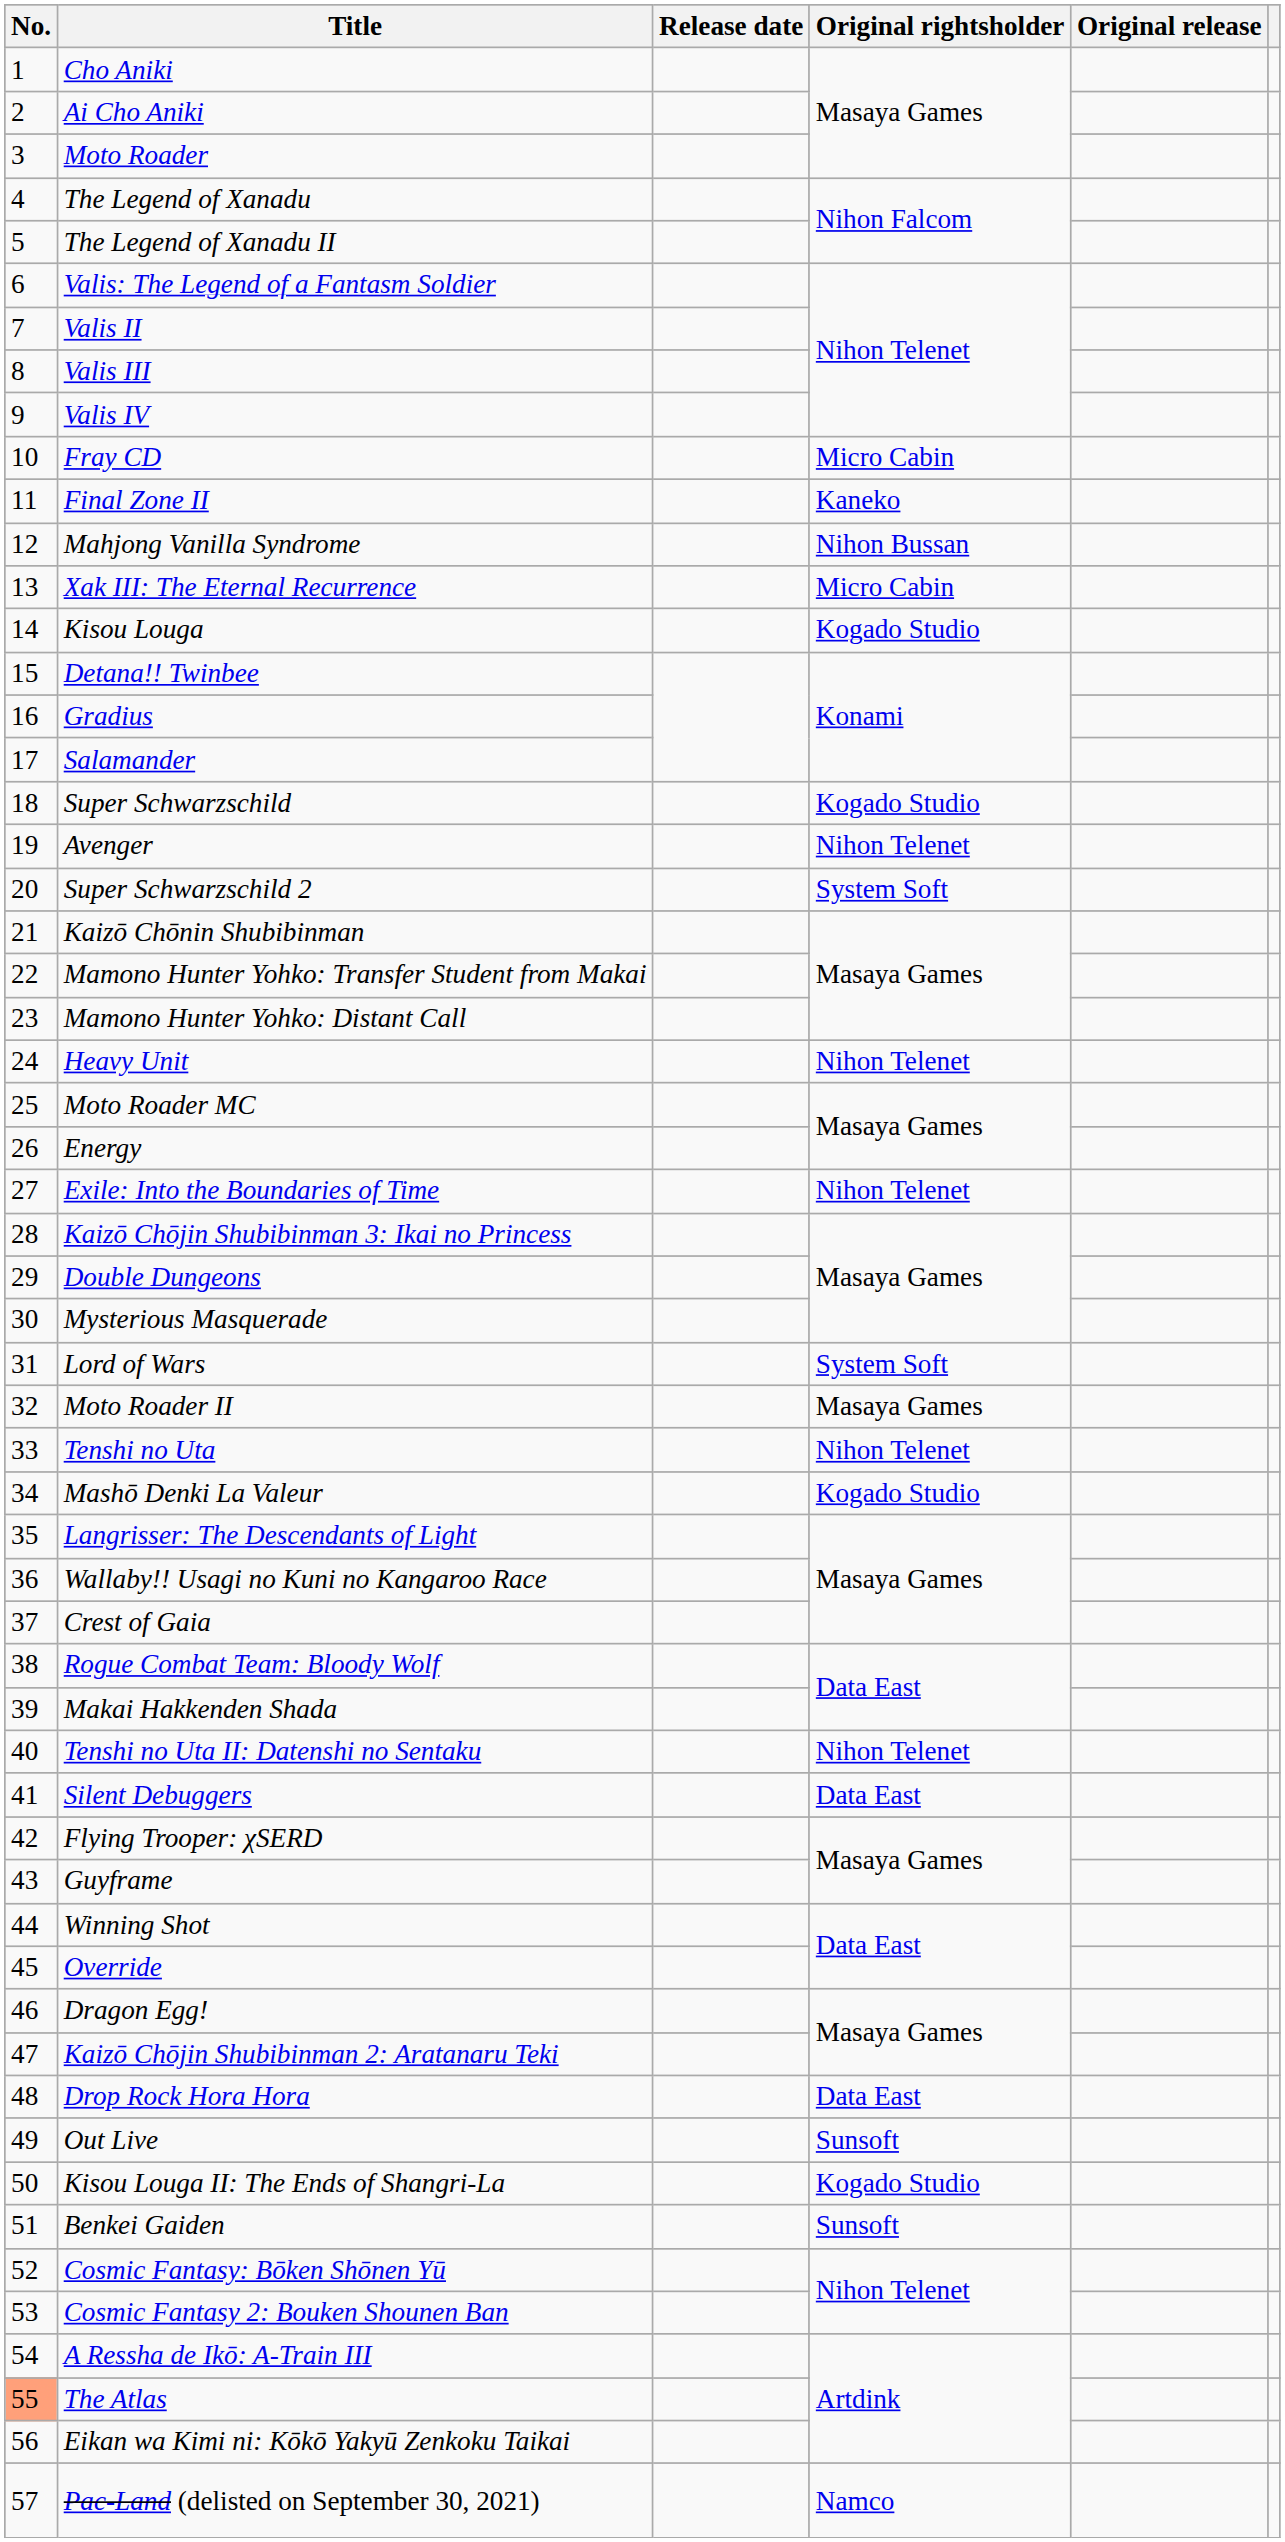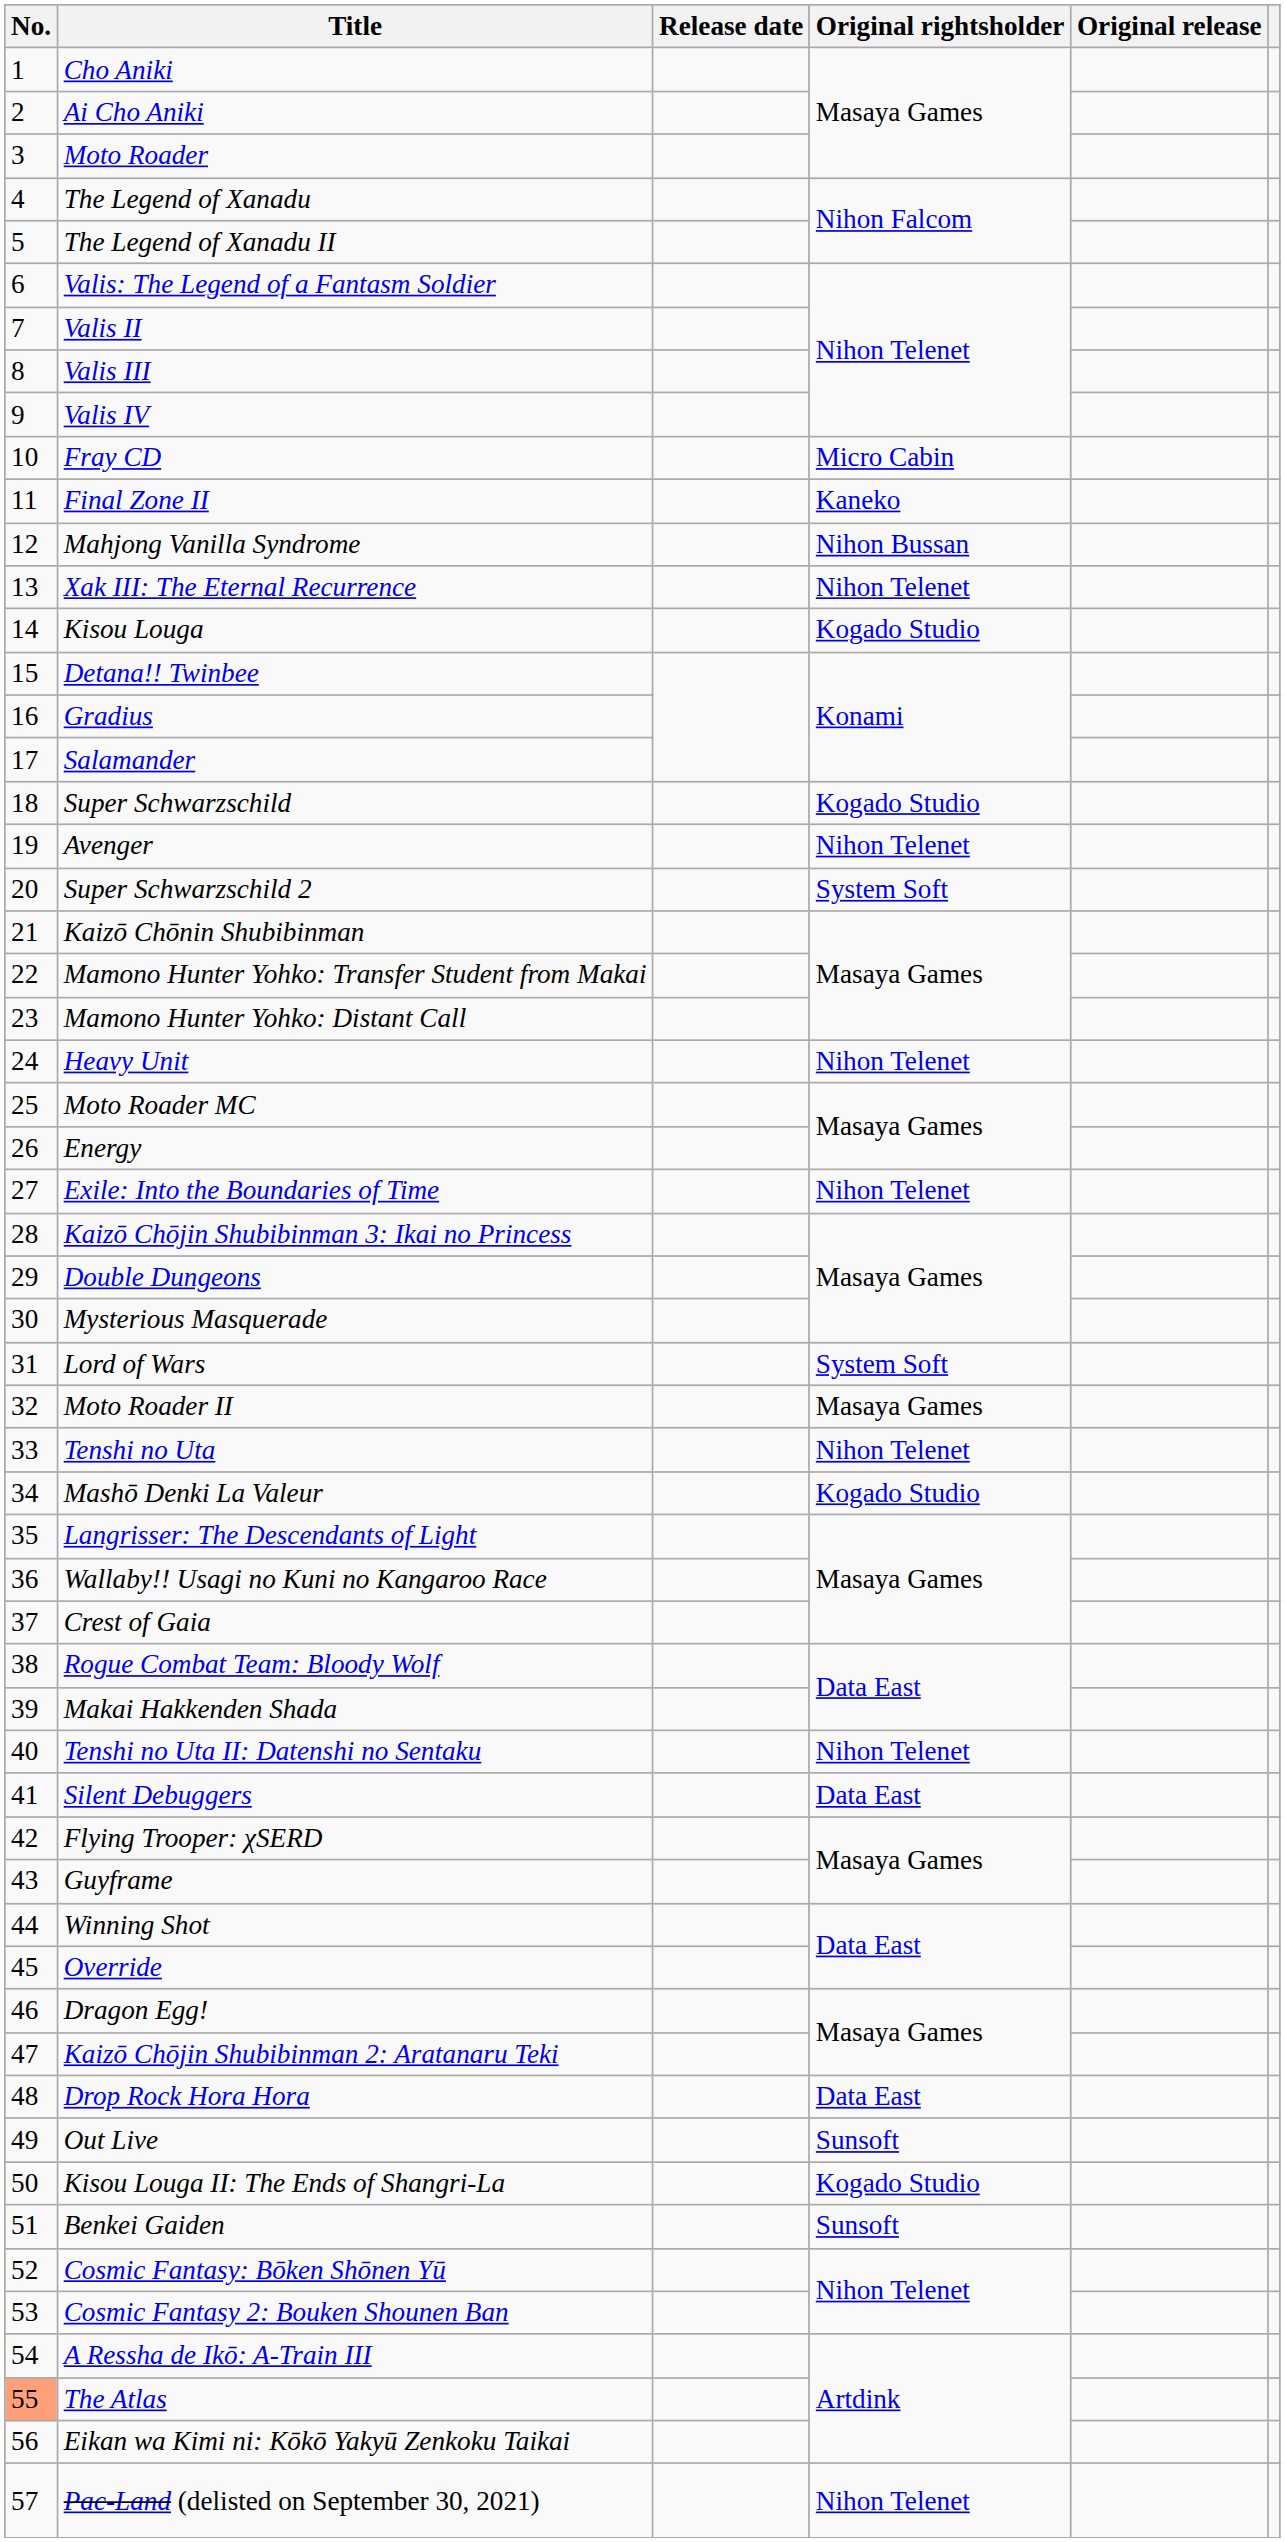 <table class="wikitable sortable" width="auto">
 <tr>
 <th>No.</th>
 <th>Title</th>
 <th>Release date</th>
 <th>Original rightsholder</th>
 <th>Original release</th>
 <th></th>
 </tr>
 <tr>
 <td>1</td>
 <td><a href='#'><em>Cho Aniki</em></a><em></em></td>
 <td></td>
 <td rowspan="3">Masaya Games</td>
 <td></td>
 <td><br></td>
 </tr>
 <tr>
 <td>2</td>
 <td><em><a href='#'>Ai Cho Aniki</a></em></td>
 <td></td>
 <td></td>
 <td><br></td>
 </tr>
 <tr>
 <td>3</td>
 <td><em><a href='#'>Moto Roader</a></em></td>
 <td></td>
 <td></td>
 <td></td>
 </tr>
 <tr>
 <td>4</td>
 <td><em>The Legend of Xanadu</em></td>
 <td><em></em></td>
 <td rowspan="2"><a href='#'>Nihon Falcom</a></td>
 <td></td>
 <td><br></td>
 </tr>
 <tr>
 <td>5</td>
 <td><em>The Legend of Xanadu II</em></td>
 <td><em></em></td>
 <td></td>
 <td><br></td>
 </tr>
 <tr>
 <td>6</td>
 <td><a href='#'><em>Valis: The Legend of a Fantasm Soldier</em></a></td>
 <td></td>
 <td rowspan="4"><a href='#'>Nihon Telenet</a></td>
 <td></td>
 <td></td>
 </tr>
 <tr>
 <td>7</td>
 <td><em><a href='#'>Valis II</a></em></td>
 <td></td>
 <td></td>
 <td></td>
 </tr>
 <tr>
 <td>8</td>
 <td><em><a href='#'>Valis III</a></em></td>
 <td></td>
 <td></td>
 <td></td>
 </tr>
 <tr>
 <td>9</td>
 <td><em><a href='#'>Valis IV</a></em></td>
 <td></td>
 <td></td>
 <td></td>
 </tr>
 <tr>
 <td>10</td>
 <td><em><a href='#'>Fray CD</a></em></td>
 <td></td>
 <td><a href='#'>Micro Cabin</a></td>
 <td></td>
 <td></td>
 </tr>
 <tr>
 <td>11</td>
 <td><em><a href='#'>Final Zone II</a></em></td>
 <td></td>
 <td><a href='#'>Kaneko</a></td>
 <td></td>
 <td></td>
 </tr>
 <tr>
 <td>12</td>
 <td><em>Mahjong Vanilla Syndrome</em></td>
 <td></td>
 <td><a href='#'>Nihon Bussan</a></td>
 <td></td>
 <td></td>
 </tr>
 <tr>
 <td>13</td>
 <td><em><a href='#'>Xak III: The Eternal Recurrence</a></em></td>
 <td></td>
-<td><a href='#'>Micro Cabin</a></td>
+<td><a href='#'>Nihon Telenet</a></td>
 <td></td>
 <td></td>
 </tr>
 <tr>
 <td>14</td>
 <td><em>Kisou Louga</em></td>
 <td></td>
 <td><a href='#'>Kogado Studio</a></td>
 <td></td>
 <td></td>
 </tr>
 <tr>
 <td>15</td>
 <td><em><a href='#'>Detana!! Twinbee</a></em></td>
 <td rowspan="3"></td>
 <td rowspan="3"><a href='#'>Konami</a></td>
 <td></td>
 <td></td>
 </tr>
 <tr>
 <td>16</td>
 <td><a href='#'><em>Gradius</em></a></td>
 <td></td>
 <td></td>
 </tr>
 <tr>
 <td>17</td>
 <td><a href='#'><em>Salamander</em></a></td>
 <td></td>
 <td></td>
 </tr>
 <tr>
 <td>18</td>
 <td><em>Super Schwarzschild</em></td>
 <td></td>
 <td><a href='#'>Kogado Studio</a></td>
 <td></td>
 <td></td>
 </tr>
 <tr>
 <td>19</td>
 <td><em>Avenger</em></td>
 <td></td>
 <td><a href='#'>Nihon Telenet</a></td>
 <td></td>
 <td></td>
 </tr>
 <tr>
 <td>20</td>
 <td><em>Super Schwarzschild 2</em></td>
 <td></td>
 <td><a href='#'>System Soft</a></td>
 <td></td>
 <td></td>
 </tr>
 <tr>
 <td>21</td>
 <td><em>Kaizō Chōnin Shubibinman</em></td>
 <td></td>
 <td rowspan="3">Masaya Games</td>
 <td></td>
 <td></td>
 </tr>
 <tr>
 <td>22</td>
 <td><em>Mamono Hunter Yohko: Transfer Student from Makai</em></td>
 <td></td>
 <td></td>
 <td></td>
 </tr>
 <tr>
 <td>23</td>
 <td><em>Mamono Hunter Yohko: Distant Call</em></td>
 <td></td>
 <td></td>
 <td></td>
 </tr>
 <tr>
 <td>24</td>
 <td><em><a href='#'>Heavy Unit</a></em></td>
 <td></td>
 <td><a href='#'>Nihon Telenet</a></td>
 <td></td>
 <td></td>
 </tr>
 <tr>
 <td>25</td>
 <td><em>Moto Roader MC</em></td>
 <td></td>
 <td rowspan="2">Masaya Games</td>
 <td></td>
 <td></td>
 </tr>
 <tr>
 <td>26</td>
 <td><em>Energy</em></td>
 <td></td>
 <td></td>
 <td></td>
 </tr>
 <tr>
 <td>27</td>
 <td><a href='#'><em>Exile: Into the Boundaries of Time</em></a></td>
 <td></td>
 <td><a href='#'>Nihon Telenet</a></td>
 <td></td>
 <td></td>
 </tr>
 <tr>
 <td>28</td>
 <td><em><a href='#'>Kaizō Chōjin Shubibinman 3: Ikai no Princess</a></em></td>
 <td></td>
 <td rowspan="3">Masaya Games</td>
 <td></td>
 <td></td>
 </tr>
 <tr>
 <td>29</td>
 <td><em><a href='#'>Double Dungeons</a></em></td>
 <td></td>
 <td></td>
 <td></td>
 </tr>
 <tr>
 <td>30</td>
 <td><em>Mysterious Masquerade</em></td>
 <td></td>
 <td></td>
 <td></td>
 </tr>
 <tr>
 <td>31</td>
 <td><em>Lord of Wars</em></td>
 <td></td>
 <td><a href='#'>System Soft</a></td>
 <td></td>
 <td></td>
 </tr>
 <tr>
 <td>32</td>
 <td><em>Moto Roader II</em></td>
 <td></td>
 <td>Masaya Games</td>
 <td></td>
 <td></td>
 </tr>
 <tr>
 <td>33</td>
 <td><em><a href='#'>Tenshi no Uta</a></em></td>
 <td></td>
 <td><a href='#'>Nihon Telenet</a></td>
 <td></td>
 <td></td>
 </tr>
 <tr>
 <td>34</td>
 <td><em>Mashō Denki La Valeur</em></td>
 <td></td>
 <td><a href='#'>Kogado Studio</a></td>
 <td></td>
 <td></td>
 </tr>
 <tr>
 <td>35</td>
 <td><em><a href='#'>Langrisser: The Descendants of Light</a></em></td>
 <td></td>
 <td rowspan="3">Masaya Games</td>
 <td></td>
 <td></td>
 </tr>
 <tr>
 <td>36</td>
 <td><em>Wallaby!! Usagi no Kuni no Kangaroo Race</em></td>
 <td></td>
 <td></td>
 <td></td>
 </tr>
 <tr>
 <td>37</td>
 <td><em>Crest of Gaia</em></td>
 <td></td>
 <td></td>
 <td></td>
 </tr>
 <tr>
 <td>38</td>
 <td><a href='#'><em>Rogue Combat Team: Bloody Wolf</em></a></td>
 <td></td>
 <td rowspan="2"><a href='#'>Data East</a></td>
 <td></td>
 <td></td>
 </tr>
 <tr>
 <td>39</td>
 <td><em>Makai Hakkenden Shada</em></td>
 <td></td>
 <td></td>
 <td></td>
 </tr>
 <tr>
 <td>40</td>
 <td><a href='#'><em>Tenshi no Uta II: Datenshi no Sentaku</em></a></td>
 <td></td>
 <td><a href='#'>Nihon Telenet</a></td>
 <td></td>
 <td></td>
 </tr>
 <tr>
 <td>41</td>
 <td><em><a href='#'>Silent Debuggers</a></em></td>
 <td></td>
 <td><a href='#'>Data East</a></td>
 <td></td>
 <td></td>
 </tr>
 <tr>
 <td>42</td>
 <td><em>Flying Trooper: χSERD</em></td>
 <td></td>
 <td rowspan="2">Masaya Games</td>
 <td></td>
 <td></td>
 </tr>
 <tr>
 <td>43</td>
 <td><em>Guyframe</em></td>
 <td></td>
 <td></td>
 <td></td>
 </tr>
 <tr>
 <td>44</td>
 <td><em>Winning Shot</em></td>
 <td></td>
 <td rowspan="2"><a href='#'>Data East</a></td>
 <td></td>
 <td></td>
 </tr>
 <tr>
 <td>45</td>
 <td><a href='#'><em>Override</em></a></td>
 <td></td>
 <td></td>
 <td></td>
 </tr>
 <tr>
 <td>46</td>
 <td><em>Dragon Egg!</em></td>
 <td></td>
 <td rowspan="2">Masaya Games</td>
 <td></td>
 <td></td>
 </tr>
 <tr>
 <td>47</td>
 <td><em><a href='#'>Kaizō Chōjin Shubibinman 2: Aratanaru Teki</a></em></td>
 <td></td>
 <td></td>
 <td></td>
 </tr>
 <tr>
 <td>48</td>
 <td><em><a href='#'>Drop Rock Hora Hora</a></em></td>
 <td></td>
 <td><a href='#'>Data East</a></td>
 <td></td>
 <td></td>
 </tr>
 <tr>
 <td>49</td>
 <td><em>Out Live</em></td>
 <td></td>
 <td><a href='#'>Sunsoft</a></td>
 <td></td>
 <td></td>
 </tr>
 <tr>
 <td>50</td>
 <td><em>Kisou Louga II: The Ends of Shangri-La</em></td>
 <td></td>
 <td><a href='#'>Kogado Studio</a></td>
 <td></td>
 <td></td>
 </tr>
 <tr>
 <td>51</td>
 <td><em>Benkei Gaiden</em></td>
 <td></td>
 <td><a href='#'>Sunsoft</a></td>
 <td></td>
 <td></td>
 </tr>
 <tr>
 <td>52</td>
 <td><a href='#'><em>Cosmic Fantasy: Bōken Shōnen Yū</em></a></td>
 <td></td>
 <td rowspan="2"><a href='#'>Nihon Telenet</a></td>
 <td></td>
 <td></td>
 </tr>
 <tr>
 <td>53</td>
 <td><a href='#'><em>Cosmic Fantasy 2: Bouken Shounen Ban</em></a></td>
 <td></td>
 <td></td>
 <td></td>
 </tr>
 <tr>
 <td>54</td>
 <td><a href='#'><em>A Ressha de Ikō: A-Train III</em></a></td>
 <td></td>
 <td rowspan="3"><a href='#'>Artdink</a></td>
 <td></td>
 <td></td>
 </tr>
 <tr>
 <td style="background: lightsalmon;">55</td>
 <td><a href='#'><em>The Atlas</em></a></td>
 <td></td>
 <td></td>
 <td></td>
 </tr>
 <tr>
 <td>56</td>
 <td><em>Eikan wa Kimi ni: Kōkō Yakyū Zenkoku Taikai</em></td>
 <td></td>
 <td></td>
 <td></td>
 </tr>
 <tr>
 <td>57</td>
 <td><em><s><a href='#'>Pac-Land</a></s></em> (delisted on September 30, 2021)</td>
 <td></td>
-<td><a href='#'>Namco</a></td>
+<td><a href='#'>Nihon Telenet</a></td>
 <td></td>
 <td><br><br></td>
 </tr>
 </table>
